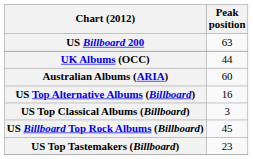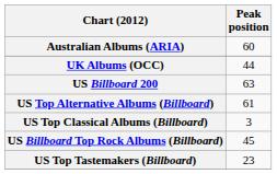 <table class="wikitable sortable plainrowheaders">
 <tr>
 <th>Chart (2012)</th>
 <th>Peak<br>position</th>
 </tr>
 <tr>
-<th scope="row">US <a href='#'><em>Billboard</em> 200</a></th>
-<td align="center">63</td>
+<th scope="row">Australian Albums (<a href='#'>ARIA</a>)</th>
+<td align="center">60</td>
 </tr>
 <tr>
 </tr>
 <tr>
 </tr>
 <tr>
 </tr>
 <tr>
 </tr>
 <tr>
 </tr>
 <tr>
 </tr>
 <tr>
 </tr>
 <tr>
 </tr>
 <tr>
 <th scope="row"><a href='#'>UK Albums</a> (OCC)</th>
 <td align="center">44</td>
 </tr>
 <tr>
-<th scope="row">Australian Albums (<a href='#'>ARIA</a>)</th>
-<td align="center">60</td>
+<th scope="row">US <a href='#'><em>Billboard</em> 200</a></th>
+<td align="center">63</td>
 </tr>
 <tr>
 <th scope="row">US <a href='#'>Top Alternative Albums</a> (<em><a href='#'>Billboard</a></em>)</th>
-<td align="center">16</td>
+<td align="center">61</td>
 </tr>
 <tr>
 <th scope="row">US Top Classical Albums (<em>Billboard</em>)</th>
 <td align="center">3</td>
 </tr>
 <tr>
 <th scope="row">US <a href='#'><em>Billboard</em> Top Rock Albums</a> (<em>Billboard</em>)</th>
 <td align="center">45</td>
 </tr>
 <tr>
 <th scope="row">US Top Tastemakers (<em>Billboard</em>)</th>
 <td align="center">23</td>
 </tr>
 <tr>
 </tr>
 </table>
